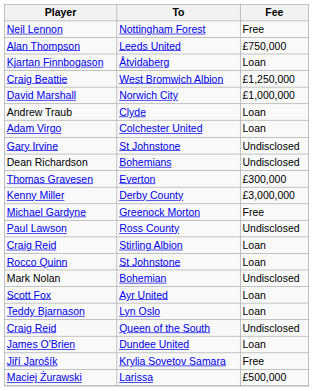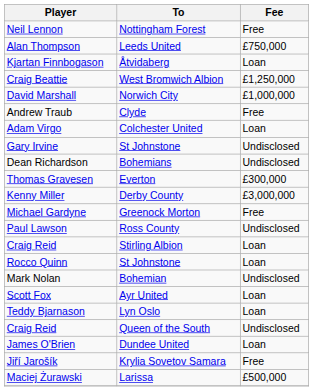 <table class="wikitable sortable" style="text-align:center; font-size:95%;width:50%; text-align:left">
 <tr>
 <th>Player</th>
 <th>To</th>
 <th>Fee</th>
 </tr>
 <tr --->
 <td> <a href='#'>Neil Lennon</a></td>
 <td> <a href='#'>Nottingham Forest</a></td>
 <td>Free</td>
 </tr>
 <tr --->
 <td> <a href='#'>Alan Thompson</a></td>
 <td> <a href='#'>Leeds United</a></td>
 <td>£750,000 </td>
 </tr>
 <tr --->
 <td> <a href='#'>Kjartan Finnbogason</a></td>
 <td> <a href='#'>Åtvidaberg</a></td>
 <td>Loan</td>
 </tr>
 <tr --->
 <td> <a href='#'>Craig Beattie</a></td>
 <td> <a href='#'>West Bromwich Albion</a></td>
 <td>£1,250,000  </td>
 </tr>
 <tr --->
 <td> <a href='#'>David Marshall</a></td>
 <td> <a href='#'>Norwich City</a></td>
 <td>£1,000,000</td>
 </tr>
 <tr --->
 <td> Andrew Traub</td>
 <td> <a href='#'>Clyde</a></td>
-<td>Loan</td>
+<td>Free </td>
 </tr>
 <tr --->
 <td> <a href='#'>Adam Virgo</a></td>
 <td> <a href='#'>Colchester United</a></td>
 <td>Loan </td>
 </tr>
 <tr --->
 <td> <a href='#'>Gary Irvine</a></td>
 <td> <a href='#'>St Johnstone</a></td>
 <td>Undisclosed</td>
 </tr>
 <tr --->
 <td> Dean Richardson</td>
 <td> <a href='#'>Bohemians</a></td>
 <td>Undisclosed</td>
 </tr>
 <tr --->
 <td> <a href='#'>Thomas Gravesen</a></td>
 <td> <a href='#'>Everton</a></td>
 <td>£300,000 </td>
 </tr>
 <tr --->
 <td> <a href='#'>Kenny Miller</a></td>
 <td> <a href='#'>Derby County</a></td>
 <td>£3,000,000 </td>
 </tr>
 <tr --->
 <td> <a href='#'>Michael Gardyne</a></td>
 <td> <a href='#'>Greenock Morton</a></td>
 <td>Free</td>
 </tr>
 <tr --->
 <td> <a href='#'>Paul Lawson</a></td>
 <td> <a href='#'>Ross County</a></td>
 <td>Undisclosed</td>
 </tr>
 <tr --->
 <td> <a href='#'>Craig Reid</a></td>
 <td> <a href='#'>Stirling Albion</a></td>
 <td>Loan</td>
 </tr>
 <tr --->
 <td> <a href='#'>Rocco Quinn</a></td>
 <td> <a href='#'>St Johnstone</a></td>
 <td>Loan</td>
 </tr>
 <tr --->
 <td> Mark Nolan</td>
 <td> <a href='#'>Bohemian</a></td>
 <td>Undisclosed </td>
 </tr>
 <tr --->
 <td> <a href='#'>Scott Fox</a></td>
 <td> <a href='#'>Ayr United</a></td>
 <td>Loan </td>
 </tr>
 <tr --->
 <td> <a href='#'>Teddy Bjarnason</a></td>
 <td> <a href='#'>Lyn Oslo</a></td>
 <td>Loan </td>
 </tr>
 <tr --->
 <td> <a href='#'>Craig Reid</a></td>
 <td> <a href='#'>Queen of the South</a></td>
 <td>Undisclosed </td>
 </tr>
 <tr --->
 <td> <a href='#'>James O'Brien</a></td>
 <td> <a href='#'>Dundee United</a></td>
 <td>Loan </td>
 </tr>
 <tr --->
 <td> <a href='#'>Jiří Jarošík</a></td>
 <td> <a href='#'>Krylia Sovetov Samara</a></td>
 <td>Free</td>
 </tr>
 <tr --->
 <td> <a href='#'>Maciej Żurawski</a></td>
 <td> <a href='#'>Larissa</a></td>
 <td>£500,000 </td>
 </tr>
 <tr --->
 </tr>
 </table>
